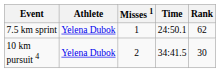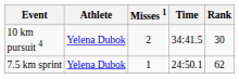 <table class="wikitable" style="font-size:90%">
 <tr>
 <th>Event</th>
 <th>Athlete</th>
 <th>Misses <sup>1</sup></th>
 <th>Time</th>
 <th>Rank</th>
 </tr>
 <tr>
+<td>10 km <br> pursuit <sup>4</sup></td>
+<td><a href='#'>Yelena Dubok</a></td>
+<td align="center">2</td>
+<td align="center">34:41.5</td>
+<td align="center">30</td>
+</tr>
+<tr>
 <td>7.5 km sprint</td>
 <td><a href='#'>Yelena Dubok</a></td>
 <td align="center">1</td>
 <td align="center">24:50.1</td>
 <td align="center">62</td>
 </tr>
-<tr>
-<td>10 km <br> pursuit <sup>4</sup></td>
-<td><a href='#'>Yelena Dubok</a></td>
-<td align="center">2</td>
-<td align="center">34:41.5</td>
-<td align="center">30</td>
-</tr>
 </table>
